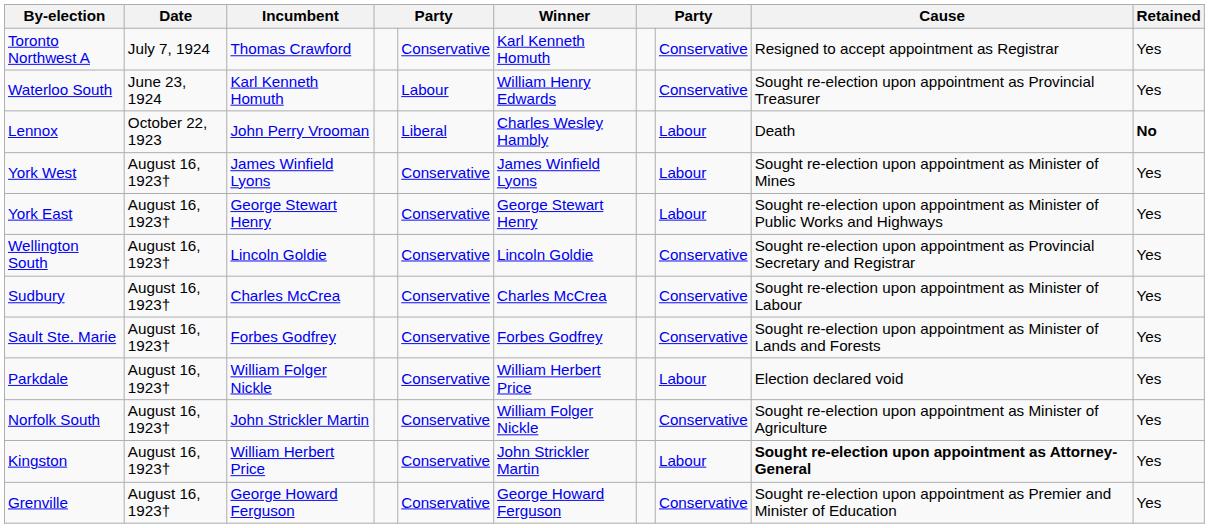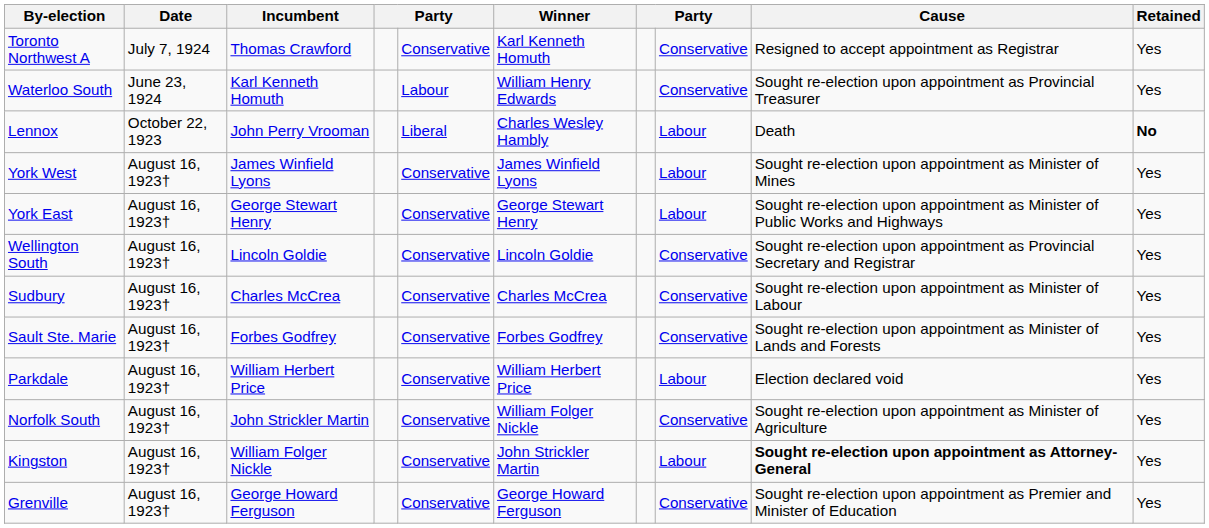 <table class=wikitable style="width:100%">
 <tr>
 <th>By-election</th>
 <th>Date</th>
 <th>Incumbent</th>
 <th colspan=2>Party</th>
 <th>Winner</th>
 <th colspan=2>Party</th>
 <th>Cause</th>
 <th>Retained</th>
 </tr>
 <tr>
 <td><a href='#'>Toronto Northwest A</a></td>
 <td>July 7, 1924</td>
 <td><a href='#'>Thomas Crawford</a></td>
 <td>   </td>
 <td><a href='#'>Conservative</a></td>
 <td><a href='#'>Karl Kenneth Homuth</a></td>
 <td>   </td>
 <td><a href='#'>Conservative</a></td>
 <td>Resigned to accept appointment as Registrar</td>
 <td>Yes</td>
 </tr>
 <tr>
 <td><a href='#'>Waterloo South</a></td>
 <td>June 23, 1924</td>
 <td><a href='#'>Karl Kenneth Homuth</a></td>
 <td>   </td>
 <td><a href='#'>Labour</a></td>
 <td><a href='#'>William Henry Edwards</a></td>
 <td>   </td>
 <td><a href='#'>Conservative</a></td>
 <td>Sought re-election upon appointment as Provincial Treasurer</td>
 <td>Yes</td>
 </tr>
 <tr>
 <td><a href='#'>Lennox</a></td>
 <td>October 22, 1923</td>
 <td><a href='#'>John Perry Vrooman</a></td>
 <td>    </td>
 <td><a href='#'>Liberal</a></td>
 <td><a href='#'>Charles Wesley Hambly</a></td>
 <td>   </td>
 <td><a href='#'>Labour</a></td>
 <td>Death</td>
 <td><strong>No</strong></td>
 </tr>
 <tr>
 <td><a href='#'>York West</a></td>
 <td>August 16, 1923†</td>
 <td><a href='#'>James Winfield Lyons</a></td>
 <td>   </td>
 <td><a href='#'>Conservative</a></td>
 <td><a href='#'>James Winfield Lyons</a></td>
 <td>   </td>
 <td><a href='#'>Labour</a></td>
 <td>Sought re-election upon appointment as Minister of Mines</td>
 <td>Yes</td>
 </tr>
 <tr>
 <td><a href='#'>York East</a></td>
 <td>August 16, 1923†</td>
 <td><a href='#'>George Stewart Henry</a></td>
 <td>   </td>
 <td><a href='#'>Conservative</a></td>
 <td><a href='#'>George Stewart Henry</a></td>
 <td>   </td>
 <td><a href='#'>Labour</a></td>
 <td>Sought re-election upon appointment as Minister of Public Works and Highways</td>
 <td>Yes</td>
 </tr>
 <tr>
 <td><a href='#'>Wellington South</a></td>
 <td>August 16, 1923†</td>
 <td><a href='#'>Lincoln Goldie</a></td>
 <td>   </td>
 <td><a href='#'>Conservative</a></td>
 <td><a href='#'>Lincoln Goldie</a></td>
 <td>   </td>
 <td><a href='#'>Conservative</a></td>
 <td>Sought re-election upon appointment as Provincial Secretary and Registrar</td>
 <td>Yes</td>
 </tr>
 <tr>
 <td><a href='#'>Sudbury</a></td>
 <td>August 16, 1923†</td>
 <td><a href='#'>Charles McCrea</a></td>
 <td>   </td>
 <td><a href='#'>Conservative</a></td>
 <td><a href='#'>Charles McCrea</a></td>
 <td>   </td>
 <td><a href='#'>Conservative</a></td>
 <td>Sought re-election upon appointment as Minister of Labour</td>
 <td>Yes</td>
 </tr>
 <tr>
 <td><a href='#'>Sault Ste. Marie</a></td>
 <td>August 16, 1923†</td>
 <td><a href='#'>Forbes Godfrey</a></td>
 <td>   </td>
 <td><a href='#'>Conservative</a></td>
 <td><a href='#'>Forbes Godfrey</a></td>
 <td>   </td>
 <td><a href='#'>Conservative</a></td>
 <td>Sought re-election upon appointment as Minister of Lands and Forests</td>
 <td>Yes</td>
 </tr>
 <tr>
 <td><a href='#'>Parkdale</a></td>
 <td>August 16, 1923†</td>
-<td><a href='#'>William Folger Nickle</a></td>
+<td><a href='#'>William Herbert Price</a></td>
 <td>   </td>
 <td><a href='#'>Conservative</a></td>
 <td><a href='#'>William Herbert Price</a></td>
 <td>   </td>
 <td><a href='#'>Labour</a></td>
 <td>Election declared void</td>
 <td>Yes</td>
 </tr>
 <tr>
 <td><a href='#'>Norfolk South</a></td>
 <td>August 16, 1923†</td>
 <td><a href='#'>John Strickler Martin</a></td>
 <td>   </td>
 <td><a href='#'>Conservative</a></td>
 <td><a href='#'>William Folger Nickle</a></td>
 <td>   </td>
 <td><a href='#'>Conservative</a></td>
 <td>Sought re-election upon appointment as Minister of Agriculture</td>
 <td>Yes</td>
 </tr>
 <tr>
 <td><a href='#'>Kingston</a></td>
 <td>August 16, 1923†</td>
-<td><a href='#'>William Herbert Price</a></td>
+<td><a href='#'>William Folger Nickle</a></td>
 <td>   </td>
 <td><a href='#'>Conservative</a></td>
 <td><a href='#'>John Strickler Martin</a></td>
 <td>   </td>
 <td><a href='#'>Labour</a></td>
 <td><strong>Sought re-election upon appointment as Attorney-General</strong></td>
 <td>Yes</td>
 </tr>
 <tr>
 <td><a href='#'>Grenville</a></td>
 <td>August 16, 1923†</td>
 <td><a href='#'>George Howard Ferguson</a></td>
 <td>   </td>
 <td><a href='#'>Conservative</a></td>
 <td><a href='#'>George Howard Ferguson</a></td>
 <td>   </td>
 <td><a href='#'>Conservative</a></td>
 <td>Sought re-election upon appointment as Premier and Minister of Education</td>
 <td>Yes</td>
 </tr>
 </table>
